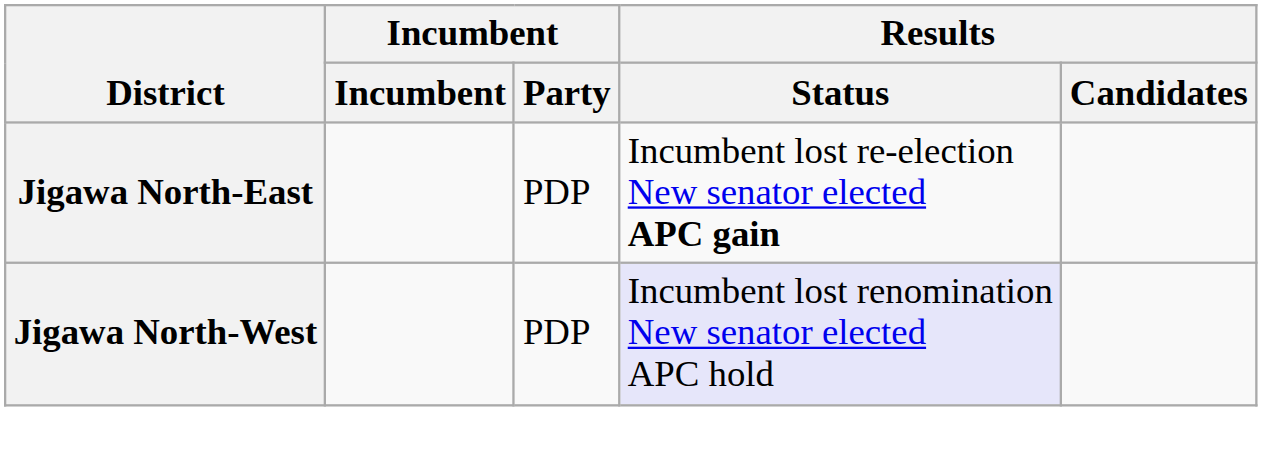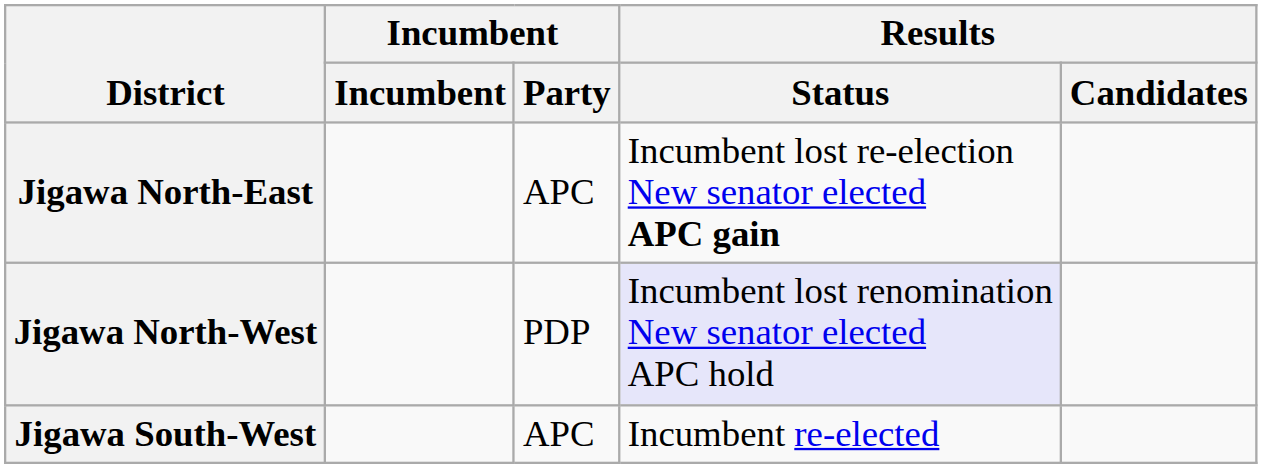 <table class="wikitable sortable">
 <tr valign=bottom>
 <th rowspan=2>District</th>
 <th colspan=2>Incumbent</th>
 <th colspan=2>Results</th>
 </tr>
 <tr valign=bottom>
 <th>Incumbent</th>
 <th>Party</th>
 <th>Status</th>
 <th>Candidates</th>
 </tr>
 <tr>
 <th>Jigawa North-East</th>
 <td></td>
-<td>PDP</td>
+<td>APC</td>
 <td>Incumbent lost re-election<br><a href='#'>New senator elected</a><br><strong>APC gain</strong></td>
 <td nowrap></td>
 </tr>
 <tr>
 <th>Jigawa North-West</th>
 <td></td>
 <td>PDP</td>
 <td style="background: lavender;">Incumbent lost renomination<br><a href='#'>New senator elected</a><br>APC hold</td>
 <td nowrap></td>
 </tr>
+<tr>
+<th>Jigawa South-West</th>
+<td></td>
+<td>APC</td>
+<td>Incumbent <a href='#'>re-elected</a></td>
+<td nowrap></td>
+</tr>
 </table>
